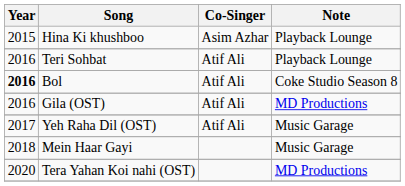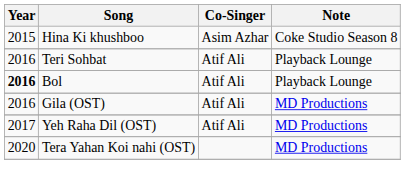 <table class="wikitable">
 <tr>
 <th>Year</th>
 <th>Song</th>
 <th>Co-Singer</th>
 <th>Note</th>
 </tr>
 <tr>
 <td>2015</td>
 <td>Hina Ki khushboo</td>
 <td>Asim Azhar</td>
-<td>Playback Lounge</td>
+<td>Coke Studio Season 8</td>
 </tr>
 <tr>
 </tr>
 <tr>
 <td>2016</td>
 <td>Teri Sohbat</td>
 <td>Atif Ali</td>
 <td>Playback Lounge</td>
 </tr>
 <tr>
 </tr>
 <tr>
 <td><strong>2016</strong></td>
 <td>Bol</td>
 <td>Atif Ali</td>
-<td>Coke Studio Season 8</td>
+<td>Playback Lounge</td>
 </tr>
 <tr>
 </tr>
 <tr>
 <td>2016</td>
 <td>Gila (OST)</td>
 <td>Atif Ali</td>
 <td><a href='#'>MD Productions</a></td>
 </tr>
 <tr>
 </tr>
 <tr>
 <td>2017</td>
 <td>Yeh Raha Dil (OST)</td>
 <td>Atif Ali</td>
-<td>Music Garage</td>
+<td><a href='#'>MD Productions</a></td>
 </tr>
 <tr>
-</tr>
-<tr>
-<td>2018</td>
-<td>Mein Haar Gayi</td>
-<td></td>
-<td>Music Garage</td>
 </tr>
 <tr>
 </tr>
 <tr>
 <td>2020</td>
 <td>Tera Yahan Koi nahi (OST)</td>
 <td></td>
 <td><a href='#'>MD Productions</a></td>
 </tr>
 <tr>
 </tr>
 </table>
